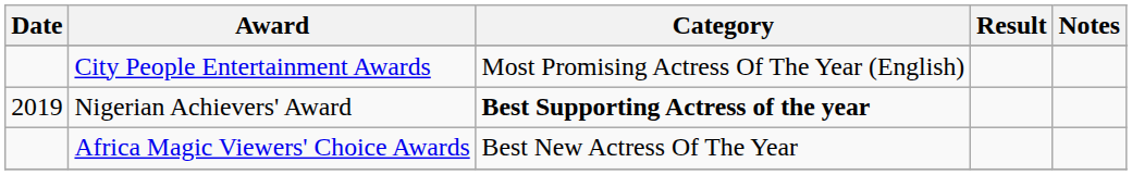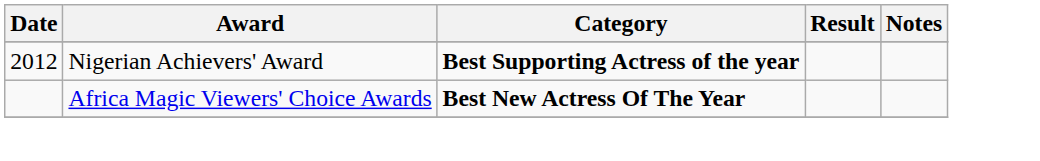 <table class="wikitable plainrowheaders sortable">
 <tr>
 <th>Date</th>
 <th>Award</th>
 <th>Category</th>
 <th>Result</th>
 <th>Notes</th>
 </tr>
 <tr>
 </tr>
 <tr>
-<td></td>
-<td><a href='#'>City People Entertainment Awards</a></td>
-<td>Most Promising Actress Of The Year (English)</td>
-<td></td>
-<td></td>
-</tr>
-<tr>
-<td>2019</td>
+<td>2012</td>
 <td>Nigerian Achievers' Award</td>
 <td><strong>Best Supporting Actress of the year</strong></td>
 <td></td>
 <td></td>
 </tr>
 <tr>
 <td></td>
 <td><a href='#'>Africa Magic Viewers' Choice Awards</a></td>
-<td>Best New Actress Of The Year</td>
+<td><strong>Best New Actress Of The Year</strong></td>
 <td></td>
 <td></td>
 </tr>
 <tr>
 </tr>
 </table>
